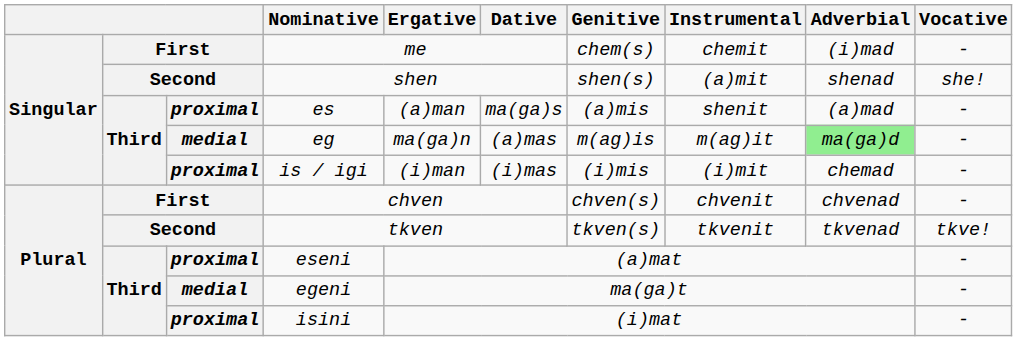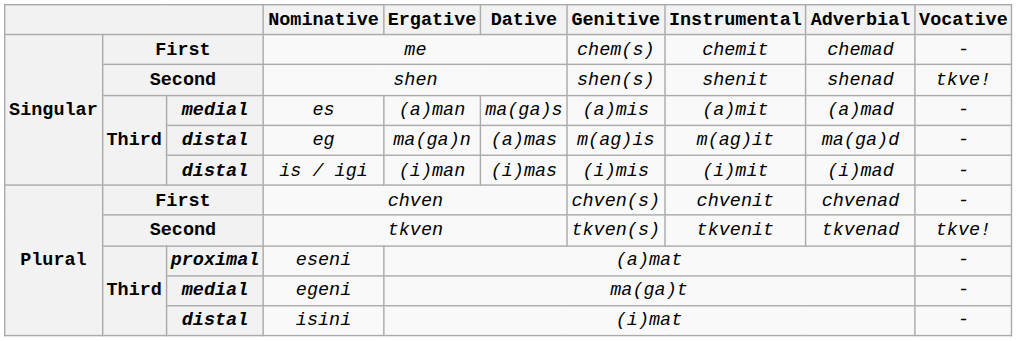 <table style="text-align: center" class="wikitable">
 <tr>
 <th colspan="3"> </th>
 <th>Nominative</th>
 <th>Ergative</th>
 <th>Dative</th>
 <th>Genitive</th>
 <th>Instrumental</th>
 <th>Adverbial</th>
 <th>Vocative</th>
 </tr>
 <tr>
 <th rowspan="5">Singular</th>
 <th colspan="2">First</th>
 <td colspan="3"><em>me</em></td>
 <td><em>chem(s)</em></td>
 <td><em>chemit</em></td>
-<td><em>(i)mad</em></td>
+<td><em>chemad</em></td>
 <td><em>-</em></td>
 </tr>
 <tr>
 <th colspan="2">Second</th>
 <td colspan="3"><em>shen</em></td>
 <td><em>shen(s)</em></td>
-<td><em>(a)mit</em></td>
+<td><em>shenit</em></td>
 <td><em>shenad</em></td>
-<td><em>she!</em></td>
+<td><em>tkve!</em></td>
 </tr>
 <tr>
 <th rowspan="3">Third</th>
-<th><em>proximal</em></th>
+<th><em>medial</em></th>
 <td><em>es</em></td>
 <td><em>(a)man</em></td>
 <td><em>ma(ga)s</em></td>
 <td><em>(a)mis</em></td>
-<td><em>shenit</em></td>
+<td><em>(a)mit</em></td>
 <td><em>(a)mad</em></td>
 <td><em>-</em></td>
 </tr>
 <tr>
-<th><em>medial</em></th>
+<th><em>distal</em></th>
 <td><em>eg</em></td>
 <td><em>ma(ga)n</em></td>
 <td><em>(a)mas</em></td>
 <td><em>m(ag)is</em></td>
 <td><em>m(ag)it</em></td>
-<td style="background: lightgreen;"><em>ma(ga)d</em></td>
+<td><em>ma(ga)d</em></td>
 <td><em>-</em></td>
 </tr>
 <tr>
-<th><em>proximal</em></th>
+<th><em>distal</em></th>
 <td><em>is / igi</em></td>
 <td><em>(i)man</em></td>
 <td><em>(i)mas</em></td>
 <td><em>(i)mis</em></td>
 <td><em>(i)mit</em></td>
-<td><em>chemad</em></td>
+<td><em>(i)mad</em></td>
 <td><em>-</em></td>
 </tr>
 <tr>
 <th rowspan="5">Plural</th>
 <th colspan="2">First</th>
 <td colspan="3"><em>chven</em></td>
 <td><em>chven(s)</em></td>
 <td><em>chvenit</em></td>
 <td><em>chvenad</em></td>
 <td><em>-</em></td>
 </tr>
 <tr>
 <th colspan="2">Second</th>
 <td colspan="3"><em>tkven</em></td>
 <td><em>tkven(s)</em></td>
 <td><em>tkvenit</em></td>
 <td><em>tkvenad</em></td>
 <td><em>tkve!</em></td>
 </tr>
 <tr>
 <th rowspan="3">Third</th>
 <th><em>proximal</em></th>
 <td><em>eseni</em></td>
 <td colspan="5"><em>(a)mat</em></td>
 <td><em>-</em></td>
 </tr>
 <tr>
 <th><em>medial</em></th>
 <td><em>egeni</em></td>
 <td colspan="5"><em>ma(ga)t</em></td>
 <td><em>-</em></td>
 </tr>
 <tr>
-<th><em>proximal</em></th>
+<th><em>distal</em></th>
 <td><em>isini</em></td>
 <td colspan="5"><em>(i)mat</em></td>
 <td><em>-</em></td>
 </tr>
 </table>
